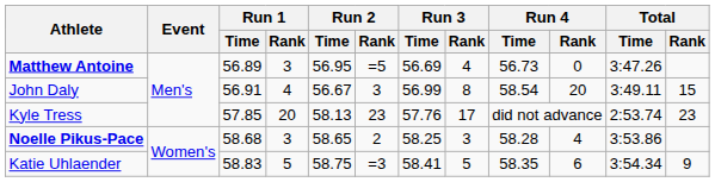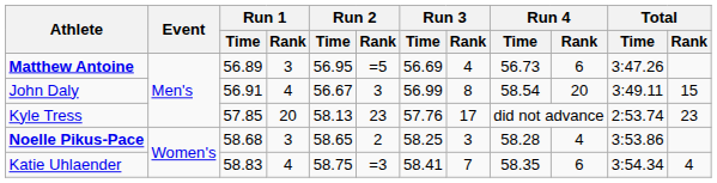 <table class=wikitable style=font-size:90%;text-align:center>
 <tr>
 <th rowspan=2>Athlete</th>
 <th rowspan=2>Event</th>
 <th colspan=2>Run 1</th>
 <th colspan=2>Run 2</th>
 <th colspan=2>Run 3</th>
 <th colspan=2>Run 4</th>
 <th colspan=2>Total</th>
 </tr>
 <tr style=font-size:95%>
 <th>Time</th>
 <th>Rank</th>
 <th>Time</th>
 <th>Rank</th>
 <th>Time</th>
 <th>Rank</th>
 <th>Time</th>
 <th>Rank</th>
 <th>Time</th>
 <th>Rank</th>
 </tr>
 <tr>
 <td align=left><strong><a href='#'>Matthew Antoine</a></strong></td>
 <td align=left rowspan=3><a href='#'>Men's</a></td>
 <td>56.89</td>
 <td>3</td>
 <td>56.95</td>
 <td>=5</td>
 <td>56.69</td>
 <td>4</td>
 <td>56.73</td>
-<td>0</td>
+<td>6</td>
 <td>3:47.26</td>
 <td></td>
 </tr>
 <tr>
 <td align=left><a href='#'>John Daly</a></td>
 <td>56.91</td>
 <td>4</td>
 <td>56.67</td>
 <td>3</td>
 <td>56.99</td>
 <td>8</td>
 <td>58.54</td>
 <td>20</td>
 <td>3:49.11</td>
 <td>15</td>
 </tr>
 <tr>
 <td align=left><a href='#'>Kyle Tress</a></td>
 <td>57.85</td>
 <td>20</td>
 <td>58.13</td>
 <td>23</td>
 <td>57.76</td>
 <td>17</td>
 <td colspan=2>did not advance</td>
 <td>2:53.74</td>
 <td>23</td>
 </tr>
 <tr>
 <td align=left><strong><a href='#'>Noelle Pikus-Pace</a></strong></td>
 <td align=left rowspan=2><a href='#'>Women's</a></td>
 <td>58.68</td>
 <td>3</td>
 <td>58.65</td>
 <td>2</td>
 <td>58.25</td>
 <td>3</td>
 <td>58.28</td>
 <td>4</td>
 <td>3:53.86</td>
 <td></td>
 </tr>
 <tr>
 <td align=left><a href='#'>Katie Uhlaender</a></td>
 <td>58.83</td>
-<td>5</td>
+<td>4</td>
 <td>58.75</td>
 <td>=3</td>
 <td>58.41</td>
-<td>5</td>
+<td>7</td>
 <td>58.35</td>
 <td>6</td>
 <td>3:54.34</td>
-<td>9</td>
+<td>4</td>
 </tr>
 </table>
